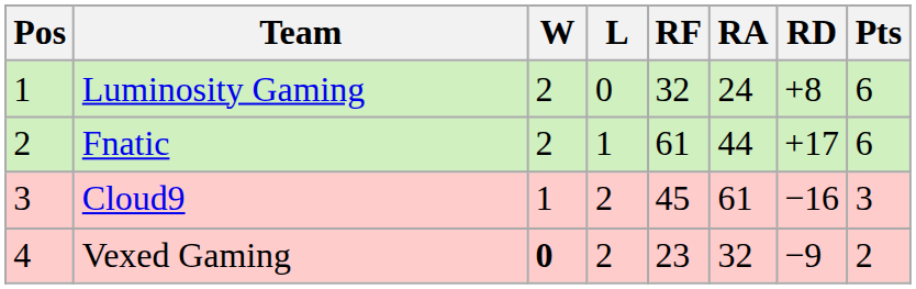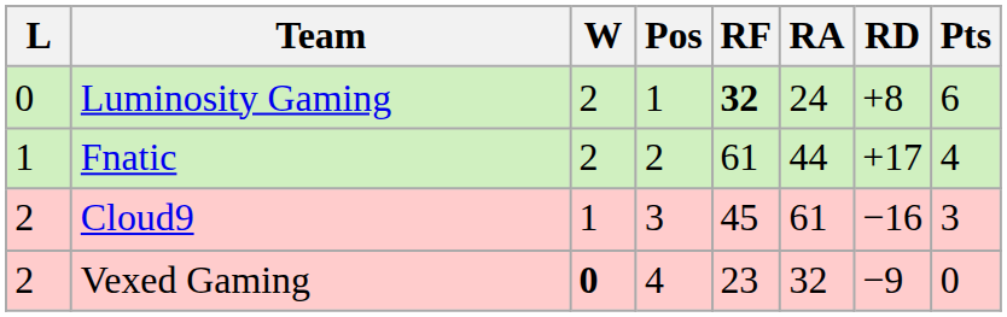 <table class="wikitable">
 <tr>
-<th width="20px">Pos</th>
+<th width="20px">L</th>
 <th width="200px">Team</th>
 <th width="20px">W</th>
-<th width="20px">L</th>
+<th width="20px">Pos</th>
 <th width="20px">RF</th>
 <th width="20px">RA</th>
 <th width="20px">RD</th>
 <th width="20px">Pts</th>
 </tr>
 <tr style="background: #D0F0C0;">
-<td>1</td>
+<td>0</td>
 <td><a href='#'>Luminosity Gaming</a></td>
 <td>2</td>
-<td>0</td>
-<td>32</td>
+<td>1</td>
+<td><strong>32</strong></td>
 <td>24</td>
 <td>+8</td>
 <td>6</td>
 </tr>
 <tr style="background: #D0F0C0;">
-<td>2</td>
+<td>1</td>
 <td><a href='#'>Fnatic</a></td>
 <td>2</td>
-<td>1</td>
+<td>2</td>
 <td>61</td>
 <td>44</td>
 <td>+17</td>
-<td>6</td>
+<td>4</td>
 </tr>
 <tr style="background: #FFCCCC;">
-<td>3</td>
+<td>2</td>
 <td><a href='#'>Cloud9</a></td>
 <td>1</td>
-<td>2</td>
+<td>3</td>
 <td>45</td>
 <td>61</td>
 <td>−16</td>
 <td>3</td>
 </tr>
 <tr style="background: #FFCCCC;">
-<td>4</td>
+<td>2</td>
 <td>Vexed Gaming</td>
 <td><strong>0</strong></td>
-<td>2</td>
+<td>4</td>
 <td>23</td>
 <td>32</td>
 <td>−9</td>
-<td>2</td>
+<td>0</td>
 </tr>
 </table>
